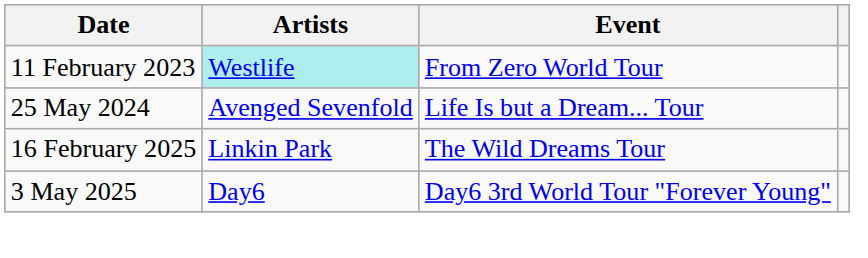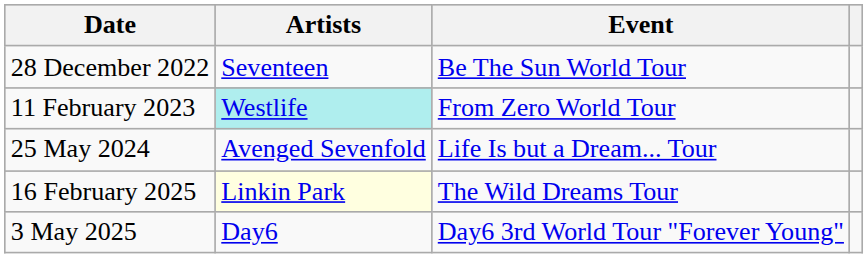 <table class="wikitable">
 <tr>
 <th>Date</th>
 <th>Artists</th>
 <th>Event</th>
 <th></th>
+</tr>
+<tr>
+<td>28 December 2022</td>
+<td><a href='#'>Seventeen</a></td>
+<td><a href='#'>Be The Sun World Tour</a></td>
+<td></td>
 </tr>
 <tr>
 <td>11 February 2023</td>
 <td style="background: paleturquoise;"><a href='#'>Westlife</a></td>
 <td><a href='#'>From Zero World Tour</a></td>
 <td></td>
 </tr>
 <tr>
 <td>25 May 2024</td>
 <td><a href='#'>Avenged Sevenfold</a></td>
 <td><a href='#'>Life Is but a Dream... Tour</a></td>
 <td></td>
 </tr>
 <tr>
 <td>16 February 2025</td>
-<td><a href='#'>Linkin Park</a></td>
+<td style="background: lightyellow;"><a href='#'>Linkin Park</a></td>
 <td><a href='#'>The Wild Dreams Tour</a></td>
 <td></td>
 </tr>
 <tr>
 <td>3 May 2025</td>
 <td><a href='#'>Day6</a></td>
 <td><a href='#'>Day6 3rd World Tour "Forever Young"</a></td>
 <td></td>
 </tr>
 </table>
